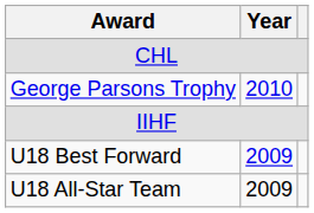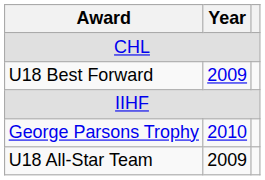 <table class="wikitable">
 <tr>
 <th>Award</th>
 <th>Year</th>
 <th></th>
 </tr>
 <tr ALIGN="center" bgcolor="#e0e0e0">
 <td colspan="3"><a href='#'>CHL</a></td>
 </tr>
 <tr>
-<td><a href='#'>George Parsons Trophy</a></td>
-<td><a href='#'>2010</a></td>
+<td>U18 Best Forward</td>
+<td><a href='#'>2009</a></td>
 <td></td>
 </tr>
 <tr ALIGN="center" bgcolor="#e0e0e0">
 <td colspan="3"><a href='#'>IIHF</a></td>
 </tr>
 <tr>
-<td>U18 Best Forward</td>
-<td><a href='#'>2009</a></td>
+<td><a href='#'>George Parsons Trophy</a></td>
+<td><a href='#'>2010</a></td>
 <td></td>
 </tr>
 <tr>
 <td>U18 All-Star Team</td>
 <td>2009</td>
 <td></td>
 </tr>
 </table>
